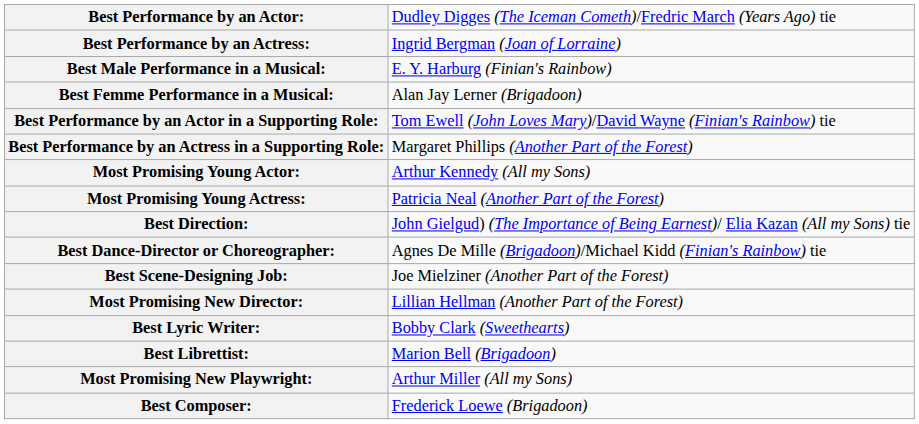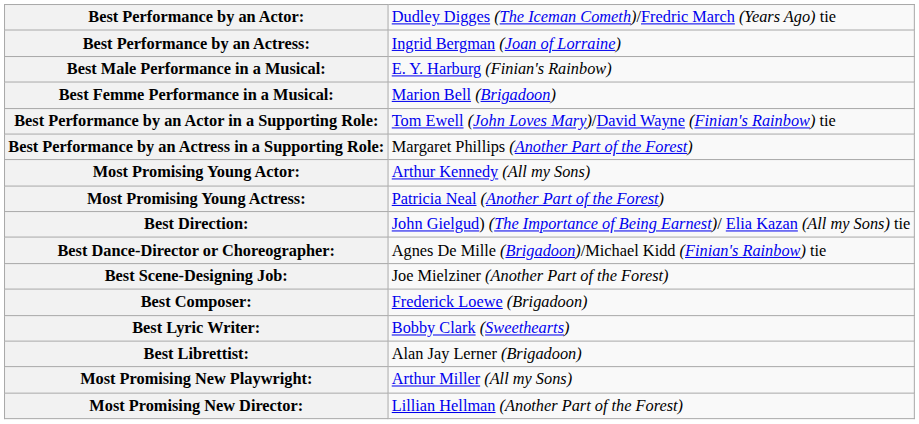 <table class="wikitable plainrowheaders">
 <tr>
 <th scope=row>Best Performance by an Actor:</th>
 <td><a href='#'>Dudley Digges</a> <em>(<a href='#'>The Iceman Cometh</a>)</em>/<a href='#'>Fredric March</a> <em>(Years Ago)</em> tie</td>
 </tr>
 <tr>
 <th scope=row>Best Performance by an Actress:</th>
 <td><a href='#'>Ingrid Bergman</a> <em>(<a href='#'>Joan of Lorraine</a>)</em></td>
 </tr>
 <tr>
 <th scope=row>Best Male Performance in a Musical:</th>
 <td><a href='#'>E. Y. Harburg</a> <em>(Finian's Rainbow)</em></td>
 </tr>
 <tr>
 <th scope=row>Best Femme Performance in a Musical:</th>
-<td>Alan Jay Lerner <em>(Brigadoon)</em></td>
+<td><a href='#'>Marion Bell</a> <em>(<a href='#'>Brigadoon</a>)</em></td>
 </tr>
 <tr>
 <th scope=row>Best Performance by an Actor in a Supporting Role:</th>
 <td><a href='#'>Tom Ewell</a> <em>(<a href='#'>John Loves Mary</a>)</em>/<a href='#'>David Wayne</a> <em>(<a href='#'>Finian's Rainbow</a>)</em> tie</td>
 </tr>
 <tr>
 <th scope=row>Best Performance by an Actress in a Supporting Role:</th>
 <td>Margaret Phillips <em>(<a href='#'>Another Part of the Forest</a>)</em></td>
 </tr>
 <tr>
 <th scope=row>Most Promising Young Actor:</th>
 <td><a href='#'>Arthur Kennedy</a> <em>(All my Sons)</em></td>
 </tr>
 <tr>
 <th scope=row>Most Promising Young Actress:</th>
 <td><a href='#'>Patricia Neal</a> <em>(<a href='#'>Another Part of the Forest</a>)</em></td>
 </tr>
 <tr>
 <th scope=row>Best Direction:</th>
 <td><a href='#'>John Gielgud</a>) <em>(<a href='#'>The Importance of Being Earnest</a>)</em>/ <a href='#'>Elia Kazan</a> <em>(All my Sons)</em> tie</td>
 </tr>
 <tr>
 <th scope=row>Best Dance-Director or Choreographer:</th>
 <td>Agnes De Mille <em>(<a href='#'>Brigadoon</a>)</em>/Michael Kidd <em>(<a href='#'>Finian's Rainbow</a>)</em> tie</td>
 </tr>
 <tr>
 <th scope=row>Best Scene-Designing Job:</th>
 <td>Joe Mielziner <em>(Another Part of the Forest)</em></td>
 </tr>
 <tr>
-<th scope=row>Most Promising New Director:</th>
-<td><a href='#'>Lillian Hellman</a> <em>(Another Part of the Forest)</em></td>
+<th scope=row>Best Composer:</th>
+<td><a href='#'>Frederick Loewe</a> <em>(Brigadoon)</em></td>
 </tr>
 <tr>
 <th scope=row>Best Lyric Writer:</th>
 <td><a href='#'>Bobby Clark</a> <em>(<a href='#'>Sweethearts</a>)</em></td>
 </tr>
 <tr>
 <th scope=row>Best Librettist:</th>
-<td><a href='#'>Marion Bell</a> <em>(<a href='#'>Brigadoon</a>)</em></td>
+<td>Alan Jay Lerner <em>(Brigadoon)</em></td>
 </tr>
 <tr>
 <th scope=row>Most Promising New Playwright:</th>
 <td><a href='#'>Arthur Miller</a> <em>(All my Sons)</em></td>
 </tr>
 <tr>
-<th scope=row>Best Composer:</th>
-<td><a href='#'>Frederick Loewe</a> <em>(Brigadoon)</em></td>
+<th scope=row>Most Promising New Director:</th>
+<td><a href='#'>Lillian Hellman</a> <em>(Another Part of the Forest)</em></td>
 </tr>
 </table>
